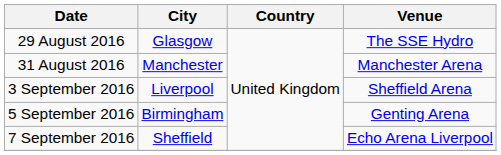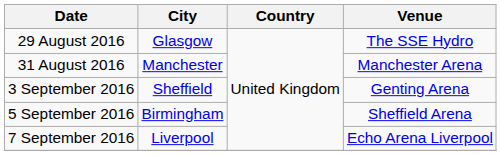 <table class="wikitable" style="text-align:center;">
 <tr>
 <th>Date</th>
 <th>City</th>
 <th>Country</th>
 <th>Venue</th>
 </tr>
 <tr>
 <td>29 August 2016</td>
 <td><a href='#'>Glasgow</a></td>
 <td rowspan="5">United Kingdom</td>
 <td><a href='#'>The SSE Hydro</a></td>
 </tr>
 <tr>
 <td>31 August 2016</td>
 <td><a href='#'>Manchester</a></td>
 <td><a href='#'>Manchester Arena</a></td>
 </tr>
 <tr>
 <td>3 September 2016</td>
-<td><a href='#'>Liverpool</a></td>
-<td><a href='#'>Sheffield Arena</a></td>
+<td><a href='#'>Sheffield</a></td>
+<td><a href='#'>Genting Arena</a></td>
 </tr>
 <tr>
 <td>5 September 2016</td>
 <td><a href='#'>Birmingham</a></td>
-<td><a href='#'>Genting Arena</a></td>
+<td><a href='#'>Sheffield Arena</a></td>
 </tr>
 <tr>
 <td>7 September 2016</td>
-<td><a href='#'>Sheffield</a></td>
+<td><a href='#'>Liverpool</a></td>
 <td><a href='#'>Echo Arena Liverpool</a></td>
 </tr>
 <tr>
 </tr>
 </table>
